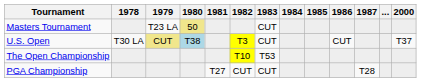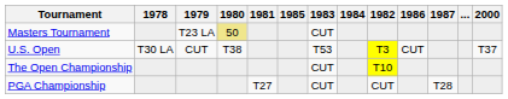 <table class="wikitable" style="font-size:95%;text-align:center;">
 <tr>
 <th>Tournament</th>
 <th>1978</th>
 <th>1979</th>
 <th>1980</th>
 <th>1981</th>
-<th>1982</th>
+<th>1985</th>
 <th>1983</th>
 <th>1984</th>
-<th>1985</th>
+<th>1982</th>
 <th>1986</th>
 <th>1987</th>
 <th>...</th>
 <th>2000</th>
 </tr>
 <tr>
 <td align=left><a href='#'>Masters Tournament</a></td>
 <td style="background:#eeeeee;"></td>
 <td>T23 <span>LA</span></td>
 <td style="background: khaki;">50</td>
 <td style="background:#eeeeee;"></td>
 <td style="background:#eeeeee;"></td>
 <td>CUT</td>
 <td style="background:#eeeeee;"></td>
 <td style="background:#eeeeee;"></td>
 <td style="background:#eeeeee;"></td>
 <td style="background:#eeeeee;"></td>
 <td style="background:#eeeeee;"></td>
 <td style="background:#eeeeee;"></td>
 </tr>
 <tr>
 <td align=left><a href='#'>U.S. Open</a></td>
 <td>T30 <span>LA</span></td>
-<td style="background: khaki;">CUT</td>
-<td style="background: lightblue;">T38</td>
+<td>CUT</td>
+<td>T38</td>
+<td style="background:#eeeeee;"></td>
+<td style="background:#eeeeee;"></td>
+<td>T53</td>
 <td style="background:#eeeeee;"></td>
 <td style="background:yellow;">T3</td>
-<td>CUT</td>
-<td style="background:#eeeeee;"></td>
-<td style="background:#eeeeee;"></td>
 <td>CUT</td>
 <td style="background:#eeeeee;"></td>
 <td style="background:#eeeeee;"></td>
 <td>T37</td>
 </tr>
 <tr>
 <td align=left><a href='#'>The Open Championship</a></td>
 <td style="background:#eeeeee;"></td>
 <td style="background:#eeeeee;"></td>
 <td style="background:#eeeeee;"></td>
 <td style="background:#eeeeee;"></td>
+<td style="background:#eeeeee;"></td>
+<td>CUT</td>
+<td style="background:#eeeeee;"></td>
 <td style="background:yellow;">T10</td>
-<td>T53</td>
-<td style="background:#eeeeee;"></td>
-<td style="background:#eeeeee;"></td>
 <td style="background:#eeeeee;"></td>
 <td style="background:#eeeeee;"></td>
 <td style="background:#eeeeee;"></td>
 <td style="background:#eeeeee;"></td>
 </tr>
 <tr>
 <td align=left><a href='#'>PGA Championship</a></td>
 <td style="background:#eeeeee;"></td>
 <td style="background:#eeeeee;"></td>
 <td style="background:#eeeeee;"></td>
 <td>T27</td>
-<td>CUT</td>
+<td style="background:#eeeeee;"></td>
 <td>CUT</td>
 <td style="background:#eeeeee;"></td>
-<td style="background:#eeeeee;"></td>
+<td>CUT</td>
 <td style="background:#eeeeee;"></td>
 <td>T28</td>
 <td style="background:#eeeeee;"></td>
 <td style="background:#eeeeee;"></td>
 </tr>
 </table>
